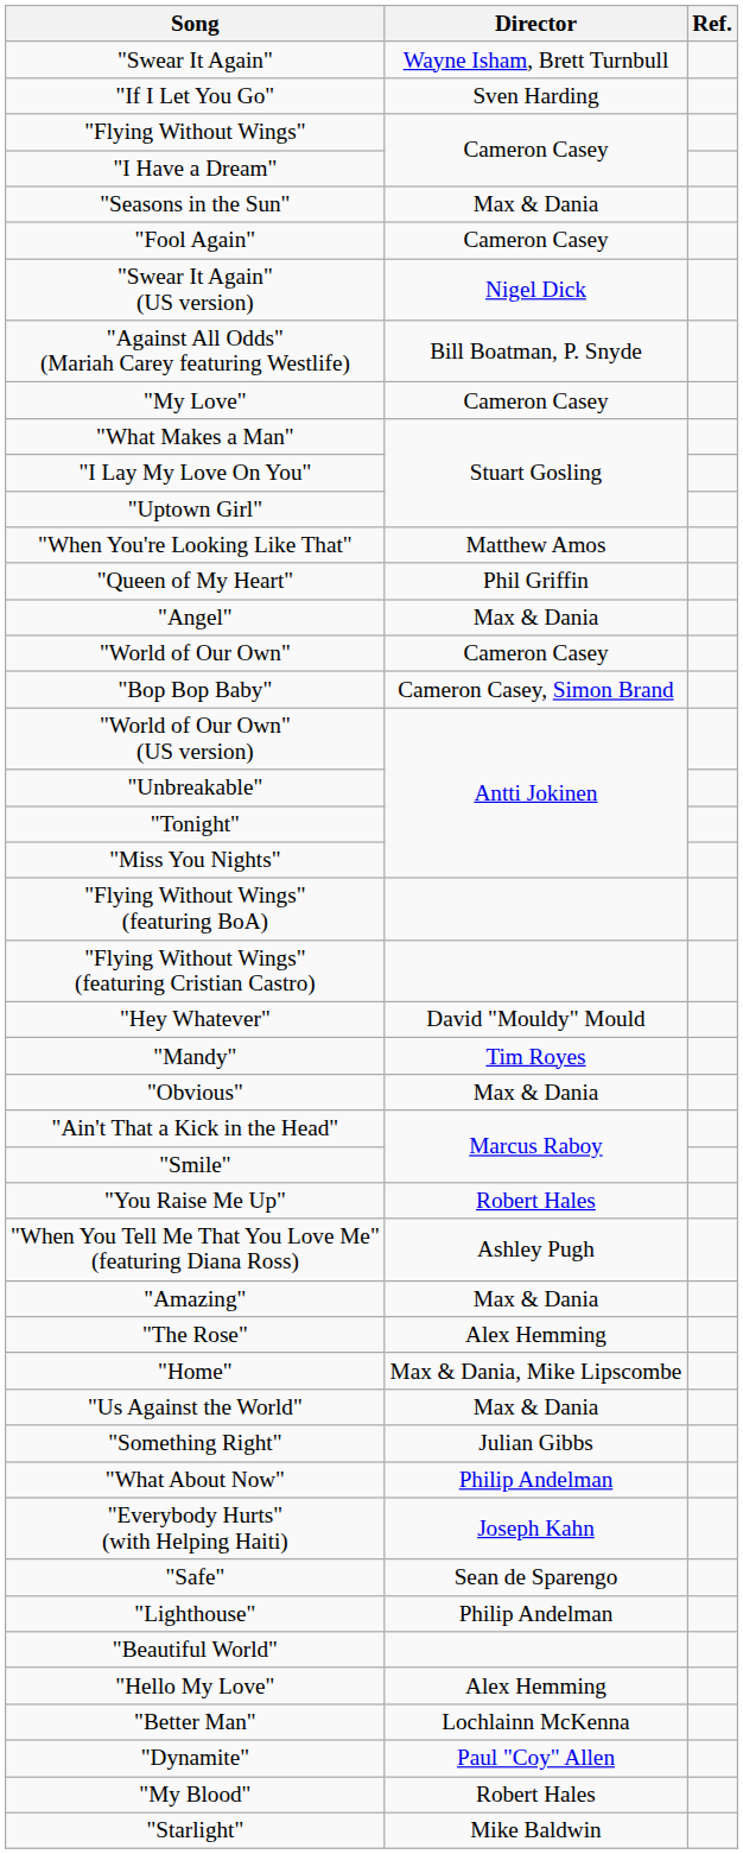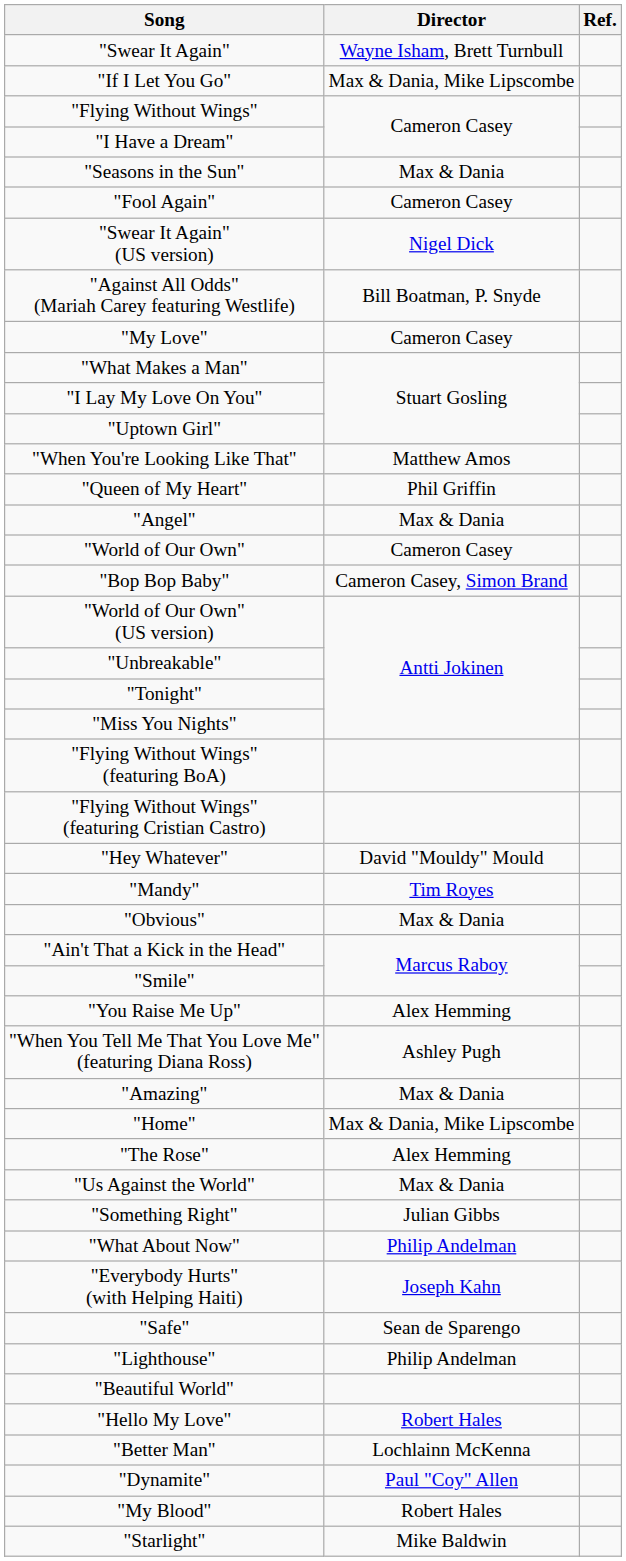 <table class="wikitable" style="text-align:center;">
 <tr>
 <th>Song</th>
 <th>Director</th>
 <th>Ref.</th>
 </tr>
 <tr>
 <td>"Swear It Again"</td>
 <td><a href='#'>Wayne Isham</a>, Brett Turnbull</td>
 <td></td>
 </tr>
 <tr>
 <td>"If I Let You Go"</td>
-<td>Sven Harding</td>
+<td>Max & Dania, Mike Lipscombe</td>
 <td></td>
 </tr>
 <tr>
 <td>"Flying Without Wings"</td>
 <td rowspan="2">Cameron Casey</td>
 <td></td>
 </tr>
 <tr>
 <td>"I Have a Dream"</td>
 <td></td>
 </tr>
 <tr>
 <td>"Seasons in the Sun"</td>
 <td>Max & Dania</td>
 <td></td>
 </tr>
 <tr>
 <td>"Fool Again"</td>
 <td>Cameron Casey</td>
 <td></td>
 </tr>
 <tr>
 <td>"Swear It Again"<br><span>(US version)</span></td>
 <td><a href='#'>Nigel Dick</a></td>
 <td></td>
 </tr>
 <tr>
 <td>"Against All Odds"<br><span>(Mariah Carey featuring Westlife)</span></td>
 <td>Bill Boatman, P. Snyde</td>
 <td></td>
 </tr>
 <tr>
 <td>"My Love"</td>
 <td>Cameron Casey</td>
 <td></td>
 </tr>
 <tr>
 <td>"What Makes a Man"</td>
 <td rowspan="3">Stuart Gosling</td>
 <td></td>
 </tr>
 <tr>
 <td>"I Lay My Love On You"</td>
 <td></td>
 </tr>
 <tr>
 <td>"Uptown Girl"</td>
 <td></td>
 </tr>
 <tr>
 <td>"When You're Looking Like That"</td>
 <td>Matthew Amos</td>
 <td></td>
 </tr>
 <tr>
 <td>"Queen of My Heart"</td>
 <td>Phil Griffin</td>
 <td></td>
 </tr>
 <tr>
 <td>"Angel"</td>
 <td>Max & Dania</td>
 <td></td>
 </tr>
 <tr>
 <td>"World of Our Own"</td>
 <td>Cameron Casey</td>
 <td></td>
 </tr>
 <tr>
 <td>"Bop Bop Baby"</td>
 <td>Cameron Casey, <a href='#'>Simon Brand</a></td>
 <td></td>
 </tr>
 <tr>
 <td>"World of Our Own"<br><span>(US version)</span></td>
 <td rowspan="4"><a href='#'>Antti Jokinen</a></td>
 <td></td>
 </tr>
 <tr>
 <td>"Unbreakable"</td>
 <td></td>
 </tr>
 <tr>
 <td>"Tonight"</td>
 <td></td>
 </tr>
 <tr>
 <td>"Miss You Nights"</td>
 <td></td>
 </tr>
 <tr>
 <td>"Flying Without Wings"<br><span>(featuring BoA)</span></td>
 <td></td>
 <td></td>
 </tr>
 <tr>
 <td>"Flying Without Wings"<br><span>(featuring Cristian Castro)</span></td>
 <td></td>
 <td></td>
 </tr>
 <tr>
 <td>"Hey Whatever"</td>
 <td>David "Mouldy" Mould</td>
 <td></td>
 </tr>
 <tr>
 <td>"Mandy"</td>
 <td><a href='#'>Tim Royes</a></td>
 <td></td>
 </tr>
 <tr>
 <td>"Obvious"</td>
 <td>Max & Dania</td>
 <td></td>
 </tr>
 <tr>
 <td>"Ain't That a Kick in the Head"</td>
 <td rowspan="2"><a href='#'>Marcus Raboy</a></td>
 <td></td>
 </tr>
 <tr>
 <td>"Smile"</td>
 <td></td>
 </tr>
 <tr>
 <td>"You Raise Me Up"</td>
-<td><a href='#'>Robert Hales</a></td>
+<td>Alex Hemming</td>
 <td></td>
 </tr>
 <tr>
 <td>"When You Tell Me That You Love Me"<br><span>(featuring Diana Ross)</span></td>
 <td>Ashley Pugh</td>
 <td></td>
 </tr>
 <tr>
 <td>"Amazing"</td>
 <td>Max & Dania</td>
 <td></td>
 </tr>
 <tr>
-<td>"The Rose"</td>
-<td>Alex Hemming</td>
+<td>"Home"</td>
+<td>Max & Dania, Mike Lipscombe</td>
 <td></td>
 </tr>
 <tr>
-<td>"Home"</td>
-<td>Max & Dania, Mike Lipscombe</td>
+<td>"The Rose"</td>
+<td>Alex Hemming</td>
 <td></td>
 </tr>
 <tr>
 <td>"Us Against the World"</td>
 <td>Max & Dania</td>
 <td></td>
 </tr>
 <tr>
 <td>"Something Right"</td>
 <td>Julian Gibbs</td>
 <td></td>
 </tr>
 <tr>
 <td>"What About Now"</td>
 <td><a href='#'>Philip Andelman</a></td>
 <td></td>
 </tr>
 <tr>
 <td>"Everybody Hurts"<br><span>(with Helping Haiti)</span></td>
 <td><a href='#'>Joseph Kahn</a></td>
 <td></td>
 </tr>
 <tr>
 <td>"Safe"</td>
 <td>Sean de Sparengo</td>
 <td></td>
 </tr>
 <tr>
 <td>"Lighthouse"</td>
 <td>Philip Andelman</td>
 <td></td>
 </tr>
 <tr>
 <td>"Beautiful World"</td>
 <td></td>
 <td></td>
 </tr>
 <tr>
 <td>"Hello My Love"</td>
-<td>Alex Hemming</td>
+<td><a href='#'>Robert Hales</a></td>
 <td></td>
 </tr>
 <tr>
 <td>"Better Man"</td>
 <td>Lochlainn McKenna</td>
 <td></td>
 </tr>
 <tr>
 <td>"Dynamite"</td>
 <td><a href='#'>Paul "Coy" Allen</a></td>
 <td></td>
 </tr>
 <tr>
 <td>"My Blood"</td>
 <td>Robert Hales</td>
 <td></td>
 </tr>
 <tr>
 <td>"Starlight"</td>
 <td>Mike Baldwin</td>
 <td></td>
 </tr>
 </table>
